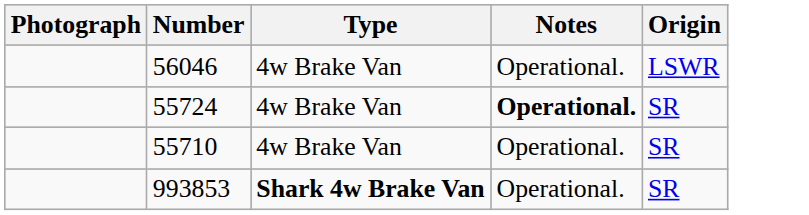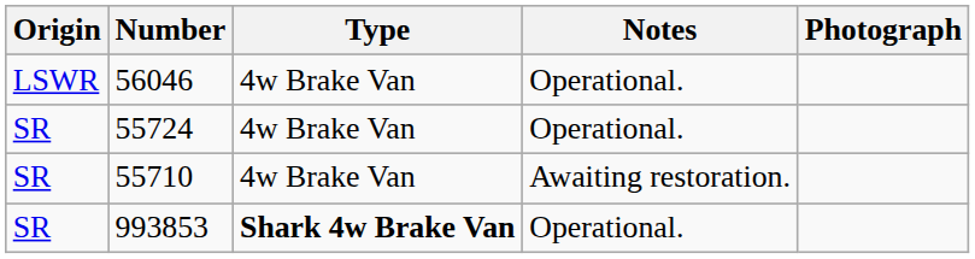 <table class="wikitable">
 <tr>
-<th>Photograph</th>
+<th>Origin</th>
 <th>Number</th>
 <th>Type</th>
 <th>Notes</th>
-<th>Origin</th>
+<th>Photograph</th>
 </tr>
 <tr>
-<td></td>
+<td><a href='#'>LSWR</a></td>
 <td>56046</td>
 <td>4w Brake Van</td>
 <td>Operational.</td>
-<td><a href='#'>LSWR</a></td>
+<td></td>
 </tr>
 <tr>
-<td></td>
+<td><a href='#'>SR</a></td>
 <td>55724</td>
 <td>4w Brake Van</td>
-<td><strong>Operational.</strong></td>
-<td><a href='#'>SR</a></td>
+<td>Operational.</td>
+<td></td>
 </tr>
 <tr>
-<td></td>
+<td><a href='#'>SR</a></td>
 <td>55710</td>
 <td>4w Brake Van</td>
-<td>Operational.</td>
-<td><a href='#'>SR</a></td>
+<td>Awaiting restoration.</td>
+<td></td>
 </tr>
 <tr>
-<td></td>
+<td><a href='#'>SR</a></td>
 <td>993853</td>
 <td><strong>Shark 4w Brake Van</strong></td>
 <td>Operational.</td>
-<td><a href='#'>SR</a></td>
+<td></td>
 </tr>
 </table>
